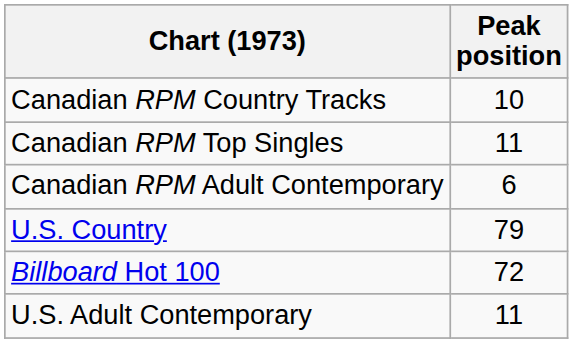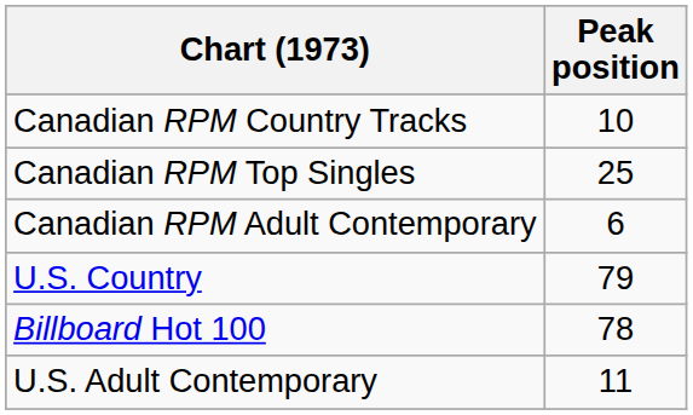 <table class="wikitable sortable">
 <tr>
 <th align="left">Chart (1973)</th>
 <th align="center">Peak<br>position</th>
 </tr>
 <tr>
 <td align="left">Canadian <em>RPM</em> Country Tracks</td>
 <td align="center">10</td>
 </tr>
 <tr>
 <td align="left">Canadian <em>RPM</em> Top Singles</td>
-<td align="center">11</td>
+<td align="center">25</td>
 </tr>
 <tr>
 <td align="left">Canadian <em>RPM</em> Adult Contemporary</td>
 <td align="center">6</td>
 </tr>
 <tr>
 <td align="left"><a href='#'>U.S. Country</a></td>
 <td align="center">79</td>
 </tr>
 <tr>
 <td align="left"><a href='#'><em>Billboard</em> Hot 100</a></td>
-<td align="center">72</td>
+<td align="center">78</td>
 </tr>
 <tr>
 <td align="left">U.S. Adult Contemporary</td>
 <td align="center">11</td>
 </tr>
 </table>
